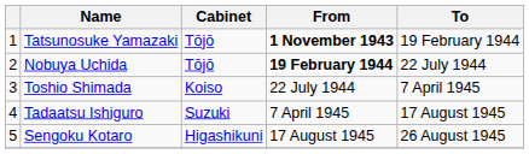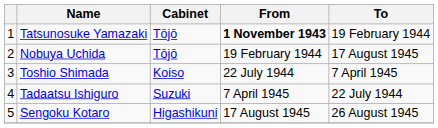 <table class=wikitable>
 <tr>
 <th></th>
 <th>Name</th>
 <th>Cabinet</th>
 <th>From</th>
 <th>To</th>
 </tr>
 <tr>
 <td>1</td>
 <td><a href='#'>Tatsunosuke Yamazaki</a></td>
 <td><a href='#'>Tōjō</a></td>
 <td><strong>1 November 1943</strong></td>
 <td>19 February 1944</td>
 </tr>
 <tr>
 <td>2</td>
 <td><a href='#'>Nobuya Uchida</a></td>
 <td><a href='#'>Tōjō</a></td>
-<td><strong>19 February 1944</strong></td>
-<td>22 July 1944</td>
+<td>19 February 1944</td>
+<td>17 August 1945</td>
 </tr>
 <tr>
 <td>3</td>
 <td><a href='#'>Toshio Shimada</a></td>
 <td><a href='#'>Koiso</a></td>
 <td>22 July 1944</td>
 <td>7 April 1945</td>
 </tr>
 <tr>
 <td>4</td>
 <td><a href='#'>Tadaatsu Ishiguro</a></td>
 <td><a href='#'>Suzuki</a></td>
 <td>7 April 1945</td>
-<td>17 August 1945</td>
+<td>22 July 1944</td>
 </tr>
 <tr>
 <td>5</td>
 <td><a href='#'>Sengoku Kotaro</a></td>
 <td><a href='#'>Higashikuni</a></td>
 <td>17 August 1945</td>
 <td>26 August 1945</td>
 </tr>
 <tr>
 </tr>
 </table>
